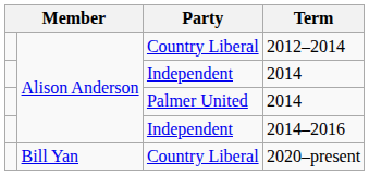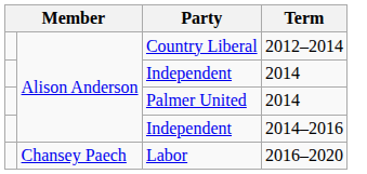 <table class="wikitable">
 <tr>
 <th colspan="2">Member</th>
 <th>Party</th>
 <th>Term</th>
 </tr>
 <tr>
 <td> </td>
 <td rowspan="4"><a href='#'>Alison Anderson</a></td>
 <td><a href='#'>Country Liberal</a></td>
 <td>2012–2014</td>
 </tr>
 <tr>
 <td> </td>
 <td><a href='#'>Independent</a></td>
 <td>2014</td>
 </tr>
 <tr>
 <td> </td>
 <td><a href='#'>Palmer United</a></td>
 <td>2014</td>
 </tr>
 <tr>
 <td> </td>
 <td><a href='#'>Independent</a></td>
 <td>2014–2016</td>
 </tr>
 <tr>
 <td> </td>
-<td><a href='#'>Bill Yan</a></td>
-<td><a href='#'>Country Liberal</a></td>
-<td>2020–present</td>
+<td><a href='#'>Chansey Paech</a></td>
+<td><a href='#'>Labor</a></td>
+<td>2016–2020</td>
 </tr>
 </table>
